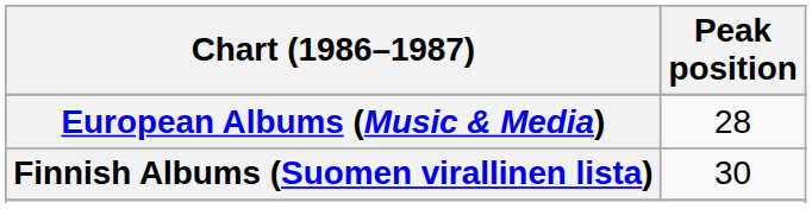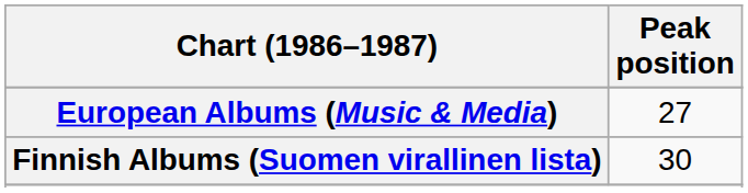 <table class="wikitable sortable plainrowheaders" style="text-align:center;">
 <tr>
 <th scope="col">Chart (1986–1987)</th>
 <th scope="col">Peak<br>position</th>
 </tr>
 <tr>
 </tr>
 <tr>
 <th scope="row"><a href='#'>European Albums</a> (<em><a href='#'>Music & Media</a></em>)</th>
-<td>28</td>
+<td>27</td>
 </tr>
 <tr>
 <th scope="row">Finnish Albums (<a href='#'>Suomen virallinen lista</a>)</th>
 <td>30</td>
 </tr>
 <tr>
 </tr>
 <tr>
 </tr>
 <tr>
 </tr>
 </table>
